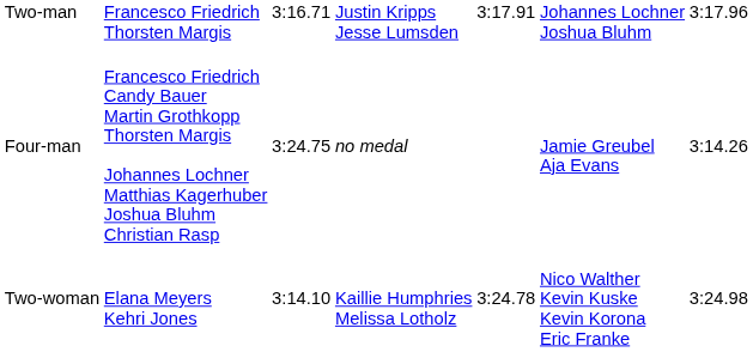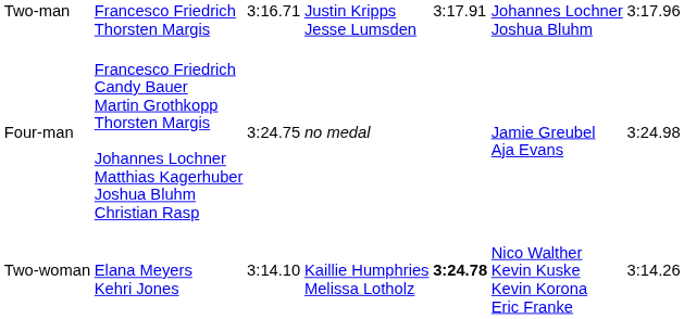 <table>
 <tr>
 <td>Two-man<br></td>
 <td><br><a href='#'>Francesco Friedrich</a><br><a href='#'>Thorsten Margis</a></td>
 <td>3:16.71</td>
 <td><br><a href='#'>Justin Kripps</a><br><a href='#'>Jesse Lumsden</a></td>
 <td>3:17.91</td>
 <td><br><a href='#'>Johannes Lochner</a><br><a href='#'>Joshua Bluhm</a></td>
 <td>3:17.96</td>
 </tr>
 <tr>
 <td>Four-man<br></td>
 <td><br><a href='#'>Francesco Friedrich</a><br><a href='#'>Candy Bauer</a><br><a href='#'>Martin Grothkopp</a><br><a href='#'>Thorsten Margis</a><br><br><a href='#'>Johannes Lochner</a><br><a href='#'>Matthias Kagerhuber</a><br><a href='#'>Joshua Bluhm</a><br><a href='#'>Christian Rasp</a></td>
 <td>3:24.75</td>
 <td colspan=2><em>no medal</em></td>
 <td><br><a href='#'>Jamie Greubel</a><br><a href='#'>Aja Evans</a></td>
-<td>3:14.26</td>
+<td>3:24.98</td>
 </tr>
 <tr>
 <td>Two-woman<br></td>
 <td><br><a href='#'>Elana Meyers</a><br><a href='#'>Kehri Jones</a></td>
 <td>3:14.10</td>
 <td><br><a href='#'>Kaillie Humphries</a><br><a href='#'>Melissa Lotholz</a></td>
-<td>3:24.78</td>
+<td><strong>3:24.78</strong></td>
 <td><br><a href='#'>Nico Walther</a><br><a href='#'>Kevin Kuske</a><br><a href='#'>Kevin Korona</a><br><a href='#'>Eric Franke</a></td>
-<td>3:24.98</td>
+<td>3:14.26</td>
 </tr>
 </table>
